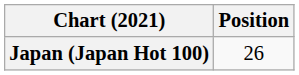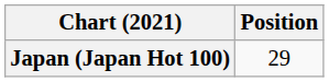 <table class="wikitable plainrowheaders" style="text-align:center">
 <tr>
 <th scope="col">Chart (2021)</th>
 <th scope="col">Position</th>
 </tr>
 <tr>
 <th scope="row">Japan (Japan Hot 100)</th>
-<td>26</td>
+<td>29</td>
 </tr>
 </table>
